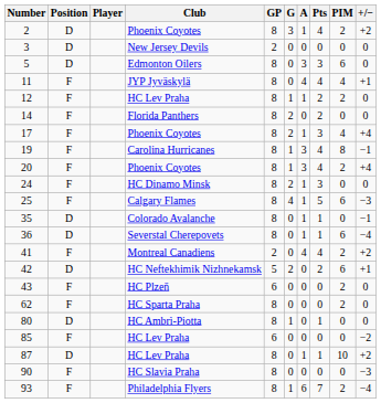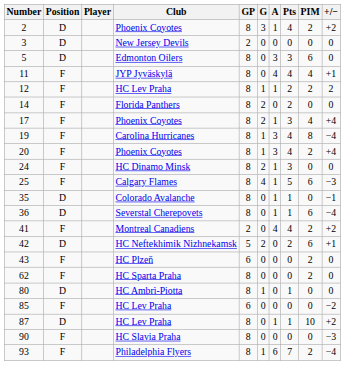 <table class="wikitable sortable" style="text-align: center;">
 <tr>
 <th>Number</th>
 <th>Position</th>
 <th>Player</th>
 <th>Club</th>
 <th>GP</th>
 <th>G</th>
 <th>A</th>
 <th>Pts</th>
 <th>PIM</th>
 <th>+/−</th>
 </tr>
 <tr>
 <td>2</td>
 <td>D</td>
 <td align=left></td>
 <td align=left> <a href='#'>Phoenix Coyotes</a></td>
 <td>8</td>
 <td>3</td>
 <td>1</td>
 <td>4</td>
 <td>2</td>
 <td>+2</td>
 </tr>
 <tr>
 <td>3</td>
 <td>D</td>
 <td align=left></td>
 <td align=left> <a href='#'>New Jersey Devils</a></td>
 <td>2</td>
 <td>0</td>
 <td>0</td>
 <td>0</td>
 <td>0</td>
 <td>0</td>
 </tr>
 <tr>
 <td>5</td>
 <td>D</td>
 <td align=left></td>
 <td align=left> <a href='#'>Edmonton Oilers</a></td>
 <td>8</td>
 <td>0</td>
 <td>3</td>
 <td>3</td>
 <td>6</td>
 <td>0</td>
 </tr>
 <tr>
 <td>11</td>
 <td>F</td>
 <td align=left></td>
 <td align=left> <a href='#'>JYP Jyväskylä</a></td>
 <td>8</td>
 <td>0</td>
 <td>4</td>
 <td>4</td>
 <td>4</td>
 <td>+1</td>
 </tr>
 <tr>
 <td>12</td>
 <td>F</td>
 <td align=left></td>
 <td align=left> <a href='#'>HC Lev Praha</a></td>
 <td>8</td>
 <td>1</td>
 <td>1</td>
 <td>2</td>
 <td>2</td>
-<td>0</td>
+<td>2</td>
 </tr>
 <tr>
 <td>14</td>
 <td>F</td>
 <td align=left></td>
 <td align=left> <a href='#'>Florida Panthers</a></td>
 <td>8</td>
 <td>2</td>
 <td>0</td>
 <td>2</td>
 <td>0</td>
 <td>0</td>
 </tr>
 <tr>
 <td>17</td>
 <td>F</td>
 <td align=left></td>
 <td align=left> <a href='#'>Phoenix Coyotes</a></td>
 <td>8</td>
 <td>2</td>
 <td>1</td>
 <td>3</td>
 <td>4</td>
 <td>+4</td>
 </tr>
 <tr>
 <td>19</td>
 <td>F</td>
 <td align=left></td>
 <td align=left> <a href='#'>Carolina Hurricanes</a></td>
 <td>8</td>
 <td>1</td>
 <td>3</td>
 <td>4</td>
 <td>8</td>
-<td>−1</td>
+<td>−4</td>
 </tr>
 <tr>
 <td>20</td>
 <td>F</td>
 <td align=left></td>
 <td align=left> <a href='#'>Phoenix Coyotes</a></td>
 <td>8</td>
 <td>1</td>
 <td>3</td>
 <td>4</td>
 <td>2</td>
 <td>+4</td>
 </tr>
 <tr>
 <td>24</td>
 <td>F</td>
 <td align=left></td>
 <td align=left> <a href='#'>HC Dinamo Minsk</a></td>
 <td>8</td>
 <td>2</td>
 <td>1</td>
 <td>3</td>
 <td>0</td>
 <td>0</td>
 </tr>
 <tr>
 <td>25</td>
 <td>F</td>
 <td align=left></td>
 <td align=left> <a href='#'>Calgary Flames</a></td>
 <td>8</td>
 <td>4</td>
 <td>1</td>
 <td>5</td>
 <td>6</td>
 <td>−3</td>
 </tr>
 <tr>
 <td>35</td>
 <td>D</td>
 <td align=left></td>
 <td align=left> <a href='#'>Colorado Avalanche</a></td>
 <td>8</td>
 <td>0</td>
 <td>1</td>
 <td>1</td>
 <td>0</td>
 <td>−1</td>
 </tr>
 <tr>
 <td>36</td>
 <td>D</td>
 <td align=left></td>
 <td align=left> <a href='#'>Severstal Cherepovets</a></td>
 <td>8</td>
 <td>0</td>
 <td>1</td>
 <td>1</td>
 <td>6</td>
 <td>−4</td>
 </tr>
 <tr>
 <td>41</td>
 <td>F</td>
 <td align=left></td>
 <td align=left> <a href='#'>Montreal Canadiens</a></td>
 <td>2</td>
 <td>0</td>
 <td>4</td>
 <td>4</td>
 <td>2</td>
 <td>+2</td>
 </tr>
 <tr>
 <td>42</td>
 <td>D</td>
 <td align=left></td>
 <td align=left> <a href='#'>HC Neftekhimik Nizhnekamsk</a></td>
 <td>5</td>
 <td>2</td>
 <td>0</td>
 <td>2</td>
 <td>6</td>
 <td>+1</td>
 </tr>
 <tr>
 <td>43</td>
 <td>F</td>
 <td align=left></td>
 <td align=left> <a href='#'>HC Plzeň</a></td>
 <td>6</td>
 <td>0</td>
 <td>0</td>
 <td>0</td>
 <td>2</td>
 <td>0</td>
 </tr>
 <tr>
 <td>62</td>
 <td>F</td>
 <td align=left></td>
 <td align=left> <a href='#'>HC Sparta Praha</a></td>
 <td>8</td>
 <td>0</td>
 <td>0</td>
 <td>0</td>
 <td>2</td>
 <td>0</td>
 </tr>
 <tr>
 <td>80</td>
 <td>D</td>
 <td align=left></td>
 <td align=left> <a href='#'>HC Ambrì-Piotta</a></td>
 <td>8</td>
 <td>1</td>
 <td>0</td>
 <td>1</td>
 <td>0</td>
 <td>0</td>
 </tr>
 <tr>
 <td>85</td>
 <td>F</td>
 <td align=left></td>
 <td align=left> <a href='#'>HC Lev Praha</a></td>
 <td>6</td>
 <td>0</td>
 <td>0</td>
 <td>0</td>
 <td>0</td>
 <td>−2</td>
 </tr>
 <tr>
 <td>87</td>
 <td>D</td>
 <td align=left></td>
 <td align=left> <a href='#'>HC Lev Praha</a></td>
 <td>8</td>
 <td>0</td>
 <td>1</td>
 <td>1</td>
 <td>10</td>
 <td>+2</td>
 </tr>
 <tr>
 <td>90</td>
 <td>F</td>
 <td align=left></td>
 <td align=left> <a href='#'>HC Slavia Praha</a></td>
 <td>8</td>
 <td>0</td>
 <td>0</td>
 <td>0</td>
 <td>0</td>
 <td>−3</td>
 </tr>
 <tr>
 <td>93</td>
 <td>F</td>
 <td align=left></td>
 <td align=left> <a href='#'>Philadelphia Flyers</a></td>
 <td>8</td>
 <td>1</td>
 <td>6</td>
 <td>7</td>
 <td>2</td>
 <td>−4</td>
 </tr>
 </table>
